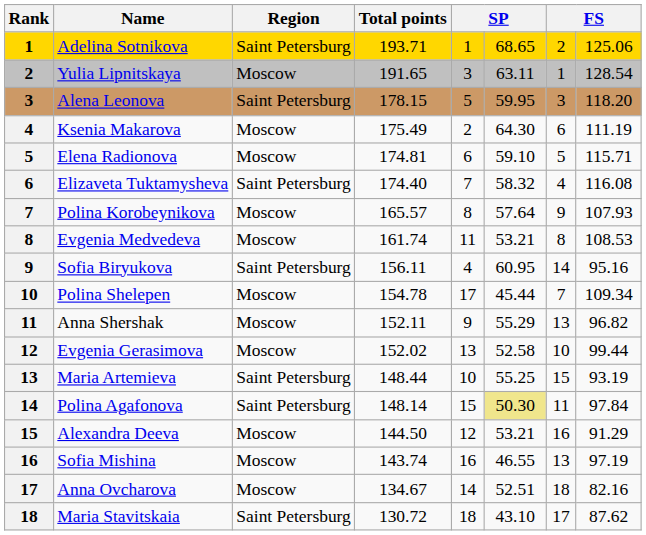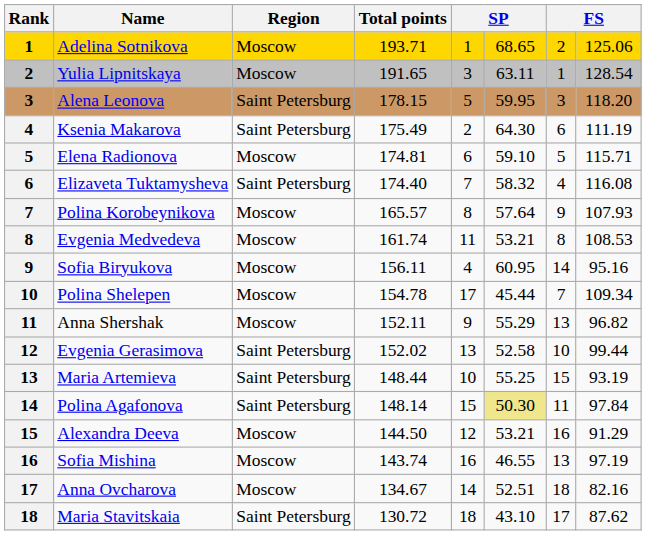 <table class="wikitable sortable">
 <tr>
 <th>Rank</th>
 <th>Name</th>
 <th>Region</th>
 <th>Total points</th>
 <th colspan="2" width="80px"><a href='#'>SP</a></th>
 <th colspan="2" width="80px"><a href='#'>FS</a></th>
 </tr>
 <tr bgcolor="gold">
 <td align="center"><strong>1</strong></td>
 <td><a href='#'>Adelina Sotnikova</a></td>
-<td>Saint Petersburg</td>
+<td>Moscow</td>
 <td align="center">193.71</td>
 <td align="center">1</td>
 <td align="center">68.65</td>
 <td align="center">2</td>
 <td align="center">125.06</td>
 </tr>
 <tr bgcolor="silver">
 <td align="center"><strong>2</strong></td>
 <td><a href='#'>Yulia Lipnitskaya</a></td>
 <td>Moscow</td>
 <td align="center">191.65</td>
 <td align="center">3</td>
 <td align="center">63.11</td>
 <td align="center">1</td>
 <td align="center">128.54</td>
 </tr>
 <tr bgcolor="cc9966">
 <td align="center"><strong>3</strong></td>
 <td><a href='#'>Alena Leonova</a></td>
 <td>Saint Petersburg</td>
 <td align="center">178.15</td>
 <td align="center">5</td>
 <td align="center">59.95</td>
 <td align="center">3</td>
 <td align="center">118.20</td>
 </tr>
 <tr>
 <th>4</th>
 <td><a href='#'>Ksenia Makarova</a></td>
-<td>Moscow</td>
+<td>Saint Petersburg</td>
 <td align="center">175.49</td>
 <td align="center">2</td>
 <td align="center">64.30</td>
 <td align="center">6</td>
 <td align="center">111.19</td>
 </tr>
 <tr>
 <th>5</th>
 <td><a href='#'>Elena Radionova</a></td>
 <td>Moscow</td>
 <td align="center">174.81</td>
 <td align="center">6</td>
 <td align="center">59.10</td>
 <td align="center">5</td>
 <td align="center">115.71</td>
 </tr>
 <tr>
 <th>6</th>
 <td><a href='#'>Elizaveta Tuktamysheva</a></td>
 <td>Saint Petersburg</td>
 <td align="center">174.40</td>
 <td align="center">7</td>
 <td align="center">58.32</td>
 <td align="center">4</td>
 <td align="center">116.08</td>
 </tr>
 <tr>
 <th>7</th>
 <td><a href='#'>Polina Korobeynikova</a></td>
 <td>Moscow</td>
 <td align="center">165.57</td>
 <td align="center">8</td>
 <td align="center">57.64</td>
 <td align="center">9</td>
 <td align="center">107.93</td>
 </tr>
 <tr>
 <th>8</th>
 <td><a href='#'>Evgenia Medvedeva</a></td>
 <td>Moscow</td>
 <td align="center">161.74</td>
 <td align="center">11</td>
 <td align="center">53.21</td>
 <td align="center">8</td>
 <td align="center">108.53</td>
 </tr>
 <tr>
 <th>9</th>
 <td><a href='#'>Sofia Biryukova</a></td>
-<td>Saint Petersburg</td>
+<td>Moscow</td>
 <td align="center">156.11</td>
 <td align="center">4</td>
 <td align="center">60.95</td>
 <td align="center">14</td>
 <td align="center">95.16</td>
 </tr>
 <tr>
 <th>10</th>
 <td><a href='#'>Polina Shelepen</a></td>
 <td>Moscow</td>
 <td align="center">154.78</td>
 <td align="center">17</td>
 <td align="center">45.44</td>
 <td align="center">7</td>
 <td align="center">109.34</td>
 </tr>
 <tr>
 <th>11</th>
 <td>Anna Shershak</td>
 <td>Moscow</td>
 <td align="center">152.11</td>
 <td align="center">9</td>
 <td align="center">55.29</td>
 <td align="center">13</td>
 <td align="center">96.82</td>
 </tr>
 <tr>
 <th>12</th>
 <td><a href='#'>Evgenia Gerasimova</a></td>
-<td>Moscow</td>
+<td>Saint Petersburg</td>
 <td align="center">152.02</td>
 <td align="center">13</td>
 <td align="center">52.58</td>
 <td align="center">10</td>
 <td align="center">99.44</td>
 </tr>
 <tr>
 <th>13</th>
 <td><a href='#'>Maria Artemieva</a></td>
 <td>Saint Petersburg</td>
 <td align="center">148.44</td>
 <td align="center">10</td>
 <td align="center">55.25</td>
 <td align="center">15</td>
 <td align="center">93.19</td>
 </tr>
 <tr>
 <th>14</th>
 <td><a href='#'>Polina Agafonova</a></td>
 <td>Saint Petersburg</td>
 <td align="center">148.14</td>
 <td align="center">15</td>
 <td align="center" style="background: khaki;">50.30</td>
 <td align="center">11</td>
 <td align="center">97.84</td>
 </tr>
 <tr>
 <th>15</th>
 <td><a href='#'>Alexandra Deeva</a></td>
 <td>Moscow</td>
 <td align="center">144.50</td>
 <td align="center">12</td>
 <td align="center">53.21</td>
 <td align="center">16</td>
 <td align="center">91.29</td>
 </tr>
 <tr>
 <th>16</th>
 <td><a href='#'>Sofia Mishina</a></td>
 <td>Moscow</td>
 <td align="center">143.74</td>
 <td align="center">16</td>
 <td align="center">46.55</td>
 <td align="center">13</td>
 <td align="center">97.19</td>
 </tr>
 <tr>
 <th>17</th>
 <td><a href='#'>Anna Ovcharova</a></td>
 <td>Moscow</td>
 <td align="center">134.67</td>
 <td align="center">14</td>
 <td align="center">52.51</td>
 <td align="center">18</td>
 <td align="center">82.16</td>
 </tr>
 <tr>
 <th>18</th>
 <td><a href='#'>Maria Stavitskaia</a></td>
 <td>Saint Petersburg</td>
 <td align="center">130.72</td>
 <td align="center">18</td>
 <td align="center">43.10</td>
 <td align="center">17</td>
 <td align="center">87.62</td>
 </tr>
 </table>
